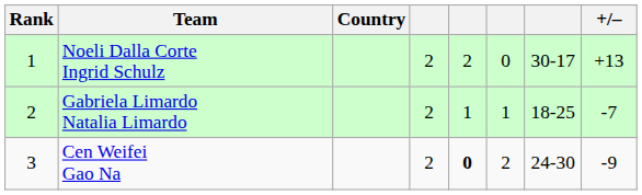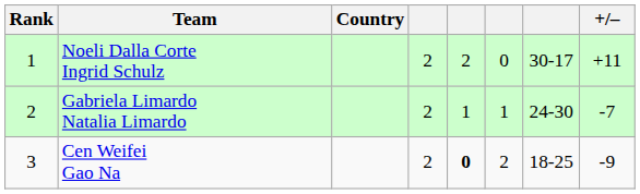 <table class="wikitable sortable" style="text-align:center">
 <tr>
 <th width=25>Rank</th>
 <th width=225>Team</th>
 <th>Country</th>
 <th width=25></th>
 <th width=25></th>
 <th width=25></th>
 <th width=40></th>
 <th width=40>+/–</th>
 </tr>
 <tr bgcolor=ccffcc>
 <td>1</td>
 <td align=left><a href='#'>Noeli Dalla Corte</a><br><a href='#'>Ingrid Schulz</a></td>
 <td align=left></td>
 <td>2</td>
 <td>2</td>
 <td>0</td>
 <td>30-17</td>
-<td>+13</td>
+<td>+11</td>
 </tr>
 <tr bgcolor=ccffcc>
 <td>2</td>
 <td align=left><a href='#'>Gabriela Limardo</a><br><a href='#'>Natalia Limardo</a></td>
 <td align=left></td>
 <td>2</td>
 <td>1</td>
 <td>1</td>
-<td>18-25</td>
+<td>24-30</td>
 <td>-7</td>
 </tr>
 <tr>
 <td>3</td>
 <td align=left><a href='#'>Cen Weifei</a><br><a href='#'>Gao Na</a></td>
 <td align=left></td>
 <td>2</td>
 <td><strong>0</strong></td>
 <td>2</td>
-<td>24-30</td>
+<td>18-25</td>
 <td>-9</td>
 </tr>
 </table>
